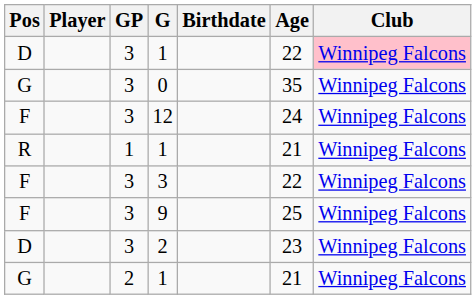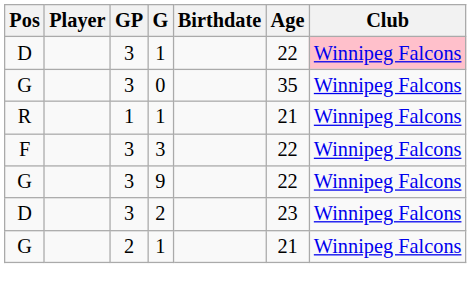 <table class="wikitable sortable" style="text-align:center;">
 <tr>
 <th>Pos</th>
 <th>Player</th>
 <th>GP</th>
 <th>G</th>
 <th>Birthdate</th>
 <th>Age</th>
 <th>Club</th>
 </tr>
 <tr>
 <td>D</td>
 <td align="left"></td>
 <td>3</td>
 <td>1</td>
 <td align="right"></td>
 <td>22</td>
 <td align="left" style="background: pink;"> <a href='#'>Winnipeg Falcons</a></td>
 </tr>
 <tr>
 <td>G</td>
 <td align="left"></td>
 <td>3</td>
 <td>0</td>
 <td align="right"></td>
 <td>35</td>
 <td align="left"> <a href='#'>Winnipeg Falcons</a></td>
 </tr>
 <tr>
-<td>F</td>
-<td align="left"></td>
-<td>3</td>
-<td>12</td>
-<td align="right"></td>
-<td>24</td>
-<td align="left"> <a href='#'>Winnipeg Falcons</a></td>
-</tr>
-<tr>
 <td>R</td>
 <td align="left"></td>
 <td>1</td>
 <td>1</td>
 <td align="right"></td>
 <td>21</td>
 <td align="left"> <a href='#'>Winnipeg Falcons</a></td>
 </tr>
 <tr>
 <td>F</td>
 <td align="left"></td>
 <td>3</td>
 <td>3</td>
 <td align="right"></td>
 <td>22</td>
 <td align="left"> <a href='#'>Winnipeg Falcons</a></td>
 </tr>
 <tr>
-<td>F</td>
+<td>G</td>
 <td align="left"></td>
 <td>3</td>
 <td>9</td>
 <td align="right"></td>
-<td>25</td>
+<td>22</td>
 <td align="left"> <a href='#'>Winnipeg Falcons</a></td>
 </tr>
 <tr>
 <td>D</td>
 <td align="left"></td>
 <td>3</td>
 <td>2</td>
 <td align="right"></td>
 <td>23</td>
 <td align="left"> <a href='#'>Winnipeg Falcons</a></td>
 </tr>
 <tr>
 <td>G</td>
 <td align="left"></td>
 <td>2</td>
 <td>1</td>
 <td align="right"></td>
 <td>21</td>
 <td align="left"> <a href='#'>Winnipeg Falcons</a></td>
 </tr>
 </table>
